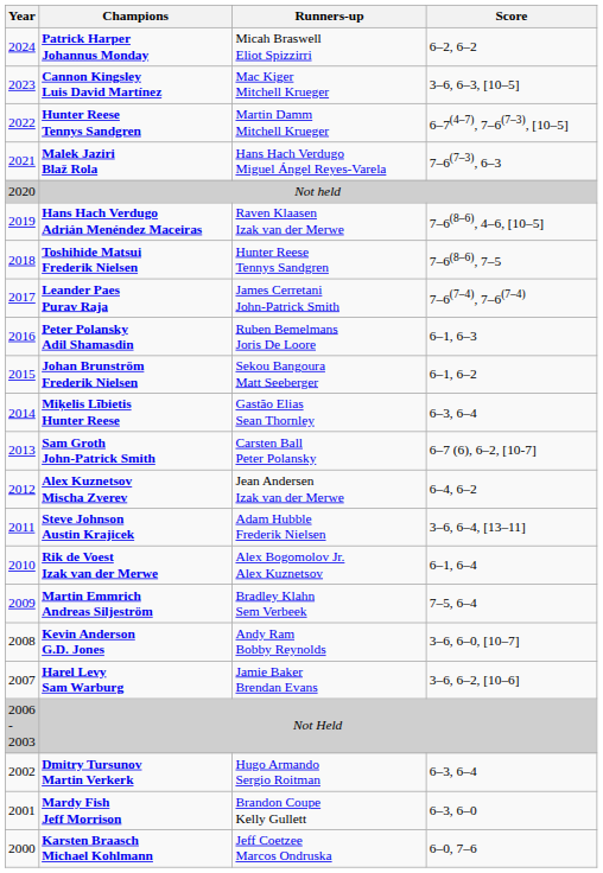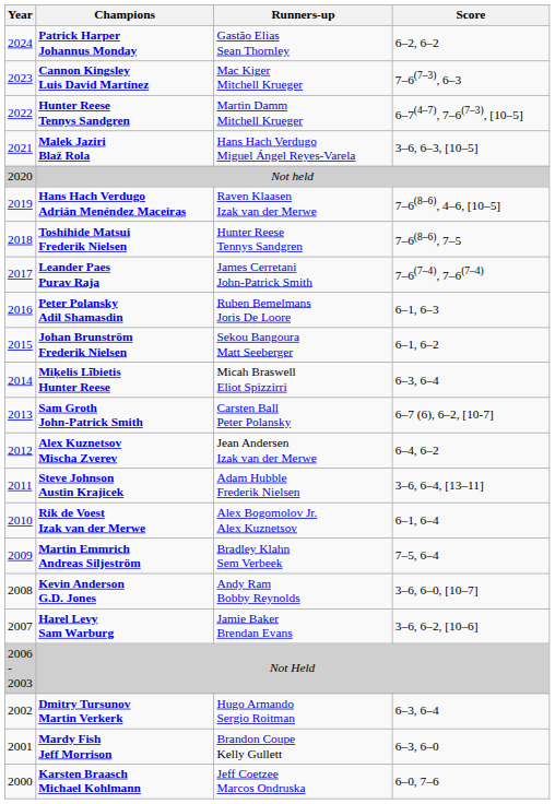 <table class="wikitable" style="font-size:90%">
 <tr>
 <th>Year</th>
 <th width="200">Champions</th>
 <th width="200">Runners-up</th>
 <th width="175">Score</th>
 </tr>
 <tr>
 <td><a href='#'>2024</a></td>
 <td> <strong><a href='#'>Patrick Harper</a></strong> <br>  <strong><a href='#'>Johannus Monday</a></strong></td>
-<td> Micah Braswell <br>  <a href='#'>Eliot Spizzirri</a></td>
+<td> <a href='#'>Gastão Elias</a><br> <a href='#'>Sean Thornley</a></td>
 <td>6–2, 6–2</td>
 </tr>
 <tr>
 <td><a href='#'>2023</a></td>
 <td> <strong><a href='#'>Cannon Kingsley</a></strong> <br>  <strong><a href='#'>Luis David Martínez</a></strong></td>
 <td> <a href='#'>Mac Kiger</a> <br>  <a href='#'>Mitchell Krueger</a></td>
-<td>3–6, 6–3, [10–5]</td>
+<td>7–6<sup>(7–3)</sup>, 6–3</td>
 </tr>
 <tr>
 <td><a href='#'>2022</a></td>
 <td> <strong><a href='#'>Hunter Reese</a></strong> <br>  <strong><a href='#'>Tennys Sandgren</a></strong></td>
 <td> <a href='#'>Martin Damm</a> <br>  <a href='#'>Mitchell Krueger</a></td>
 <td>6–7<sup>(4–7)</sup>, 7–6<sup>(7–3)</sup>, [10–5]</td>
 </tr>
 <tr>
 <td><a href='#'>2021</a></td>
 <td> <strong><a href='#'>Malek Jaziri</a></strong> <br>  <strong><a href='#'>Blaž Rola</a></strong></td>
 <td> <a href='#'>Hans Hach Verdugo</a> <br>  <a href='#'>Miguel Ángel Reyes-Varela</a></td>
-<td>7–6<sup>(7–3)</sup>, 6–3</td>
+<td>3–6, 6–3, [10–5]</td>
 </tr>
 <tr>
 <td style="background:#cfcfcf">2020</td>
 <td colspan=3 align=center style="background:#cfcfcf"><em>Not held</em></td>
 </tr>
 <tr>
 <td><a href='#'>2019</a></td>
 <td> <strong><a href='#'>Hans Hach Verdugo</a></strong> <br>  <strong><a href='#'>Adrián Menéndez Maceiras</a></strong></td>
 <td> <a href='#'>Raven Klaasen</a><br> <a href='#'>Izak van der Merwe</a></td>
 <td>7–6<sup>(8–6)</sup>, 4–6, [10–5]</td>
 </tr>
 <tr>
 <td><a href='#'>2018</a></td>
 <td> <strong><a href='#'>Toshihide Matsui</a></strong> <br>  <strong><a href='#'>Frederik Nielsen</a></strong></td>
 <td> <a href='#'>Hunter Reese</a> <br>  <a href='#'>Tennys Sandgren</a></td>
 <td>7–6<sup>(8–6)</sup>, 7–5</td>
 </tr>
 <tr>
 <td><a href='#'>2017</a></td>
 <td> <strong><a href='#'>Leander Paes</a></strong> <br>  <strong><a href='#'>Purav Raja</a></strong></td>
 <td> <a href='#'>James Cerretani</a> <br>  <a href='#'>John-Patrick Smith</a></td>
 <td>7–6<sup>(7–4)</sup>, 7–6<sup>(7–4)</sup></td>
 </tr>
 <tr>
 <td><a href='#'>2016</a></td>
 <td> <strong><a href='#'>Peter Polansky</a></strong> <br>  <strong><a href='#'>Adil Shamasdin</a></strong></td>
 <td> <a href='#'>Ruben Bemelmans</a> <br>  <a href='#'>Joris De Loore</a></td>
 <td>6–1, 6–3</td>
 </tr>
 <tr>
 <td><a href='#'>2015</a></td>
 <td> <strong><a href='#'>Johan Brunström</a></strong> <br>  <strong><a href='#'>Frederik Nielsen</a></strong></td>
 <td> <a href='#'>Sekou Bangoura</a> <br>  <a href='#'>Matt Seeberger</a></td>
 <td>6–1, 6–2</td>
 </tr>
 <tr>
 <td><a href='#'>2014</a></td>
 <td> <strong><a href='#'>Miķelis Lībietis</a></strong><br> <strong><a href='#'>Hunter Reese</a></strong></td>
-<td> <a href='#'>Gastão Elias</a><br> <a href='#'>Sean Thornley</a></td>
+<td> Micah Braswell <br>  <a href='#'>Eliot Spizzirri</a></td>
 <td>6–3, 6–4</td>
 </tr>
 <tr>
 <td><a href='#'>2013</a></td>
 <td> <strong><a href='#'>Sam Groth</a></strong><br> <strong><a href='#'>John-Patrick Smith</a></strong></td>
 <td> <a href='#'>Carsten Ball</a><br> <a href='#'>Peter Polansky</a></td>
 <td>6–7 (6), 6–2, [10-7]</td>
 </tr>
 <tr>
 <td><a href='#'>2012</a></td>
 <td> <strong><a href='#'>Alex Kuznetsov</a></strong><br> <strong><a href='#'>Mischa Zverev</a></strong></td>
 <td> Jean Andersen<br> <a href='#'>Izak van der Merwe</a></td>
 <td>6–4, 6–2</td>
 </tr>
 <tr>
 <td><a href='#'>2011</a></td>
 <td> <strong><a href='#'>Steve Johnson</a></strong><br> <strong><a href='#'>Austin Krajicek</a></strong></td>
 <td> <a href='#'>Adam Hubble</a><br> <a href='#'>Frederik Nielsen</a></td>
 <td>3–6, 6–4, [13–11]</td>
 </tr>
 <tr>
 <td><a href='#'>2010</a></td>
 <td> <strong><a href='#'>Rik de Voest</a></strong><br> <strong><a href='#'>Izak van der Merwe</a></strong></td>
 <td> <a href='#'>Alex Bogomolov Jr.</a><br> <a href='#'>Alex Kuznetsov</a></td>
 <td>6–1, 6–4</td>
 </tr>
 <tr>
 <td><a href='#'>2009</a></td>
 <td> <strong><a href='#'>Martin Emmrich</a></strong><br> <strong><a href='#'>Andreas Siljeström</a></strong></td>
 <td> <a href='#'>Bradley Klahn</a> <br>  <a href='#'>Sem Verbeek</a></td>
 <td>7–5, 6–4</td>
 </tr>
 <tr>
 <td>2008</td>
 <td> <strong><a href='#'>Kevin Anderson</a></strong><br> <strong><a href='#'>G.D. Jones</a></strong></td>
 <td> <a href='#'>Andy Ram</a> <br> <a href='#'>Bobby Reynolds</a></td>
 <td>3–6, 6–0, [10–7]</td>
 </tr>
 <tr>
 <td>2007</td>
 <td> <strong><a href='#'>Harel Levy</a></strong><br> <strong><a href='#'>Sam Warburg</a></strong></td>
 <td> <a href='#'>Jamie Baker</a> <br> <a href='#'>Brendan Evans</a></td>
 <td>3–6, 6–2, [10–6]</td>
 </tr>
 <tr>
 <td style="background:#cfcfcf">2006<br>-<br>2003</td>
 <td colspan=3 align=center style="background:#cfcfcf"><em>Not Held</em></td>
 </tr>
 <tr>
 <td>2002</td>
 <td> <strong><a href='#'>Dmitry Tursunov</a></strong><br> <strong><a href='#'>Martin Verkerk</a></strong></td>
 <td> <a href='#'>Hugo Armando</a> <br> <a href='#'>Sergio Roitman</a></td>
 <td>6–3, 6–4</td>
 </tr>
 <tr>
 <td>2001</td>
 <td> <strong><a href='#'>Mardy Fish</a></strong><br> <strong><a href='#'>Jeff Morrison</a></strong></td>
 <td> <a href='#'>Brandon Coupe</a> <br> Kelly Gullett</td>
 <td>6–3, 6–0</td>
 </tr>
 <tr>
 <td>2000</td>
 <td> <strong><a href='#'>Karsten Braasch</a></strong><br> <strong><a href='#'>Michael Kohlmann</a></strong></td>
 <td> <a href='#'>Jeff Coetzee</a> <br> <a href='#'>Marcos Ondruska</a></td>
 <td>6–0, 7–6</td>
 </tr>
 </table>
